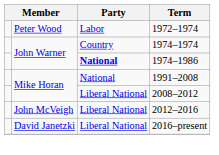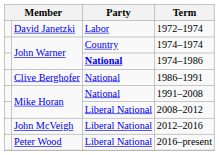 <table class="wikitable">
 <tr>
 <th colspan="2">Member</th>
 <th>Party</th>
 <th>Term</th>
 </tr>
 <tr>
 <td> </td>
-<td><a href='#'>Peter Wood</a></td>
+<td><a href='#'>David Janetzki</a></td>
 <td><a href='#'>Labor</a></td>
 <td>1972–1974</td>
 </tr>
 <tr>
 <td> </td>
 <td rowspan="2"><a href='#'>John Warner</a></td>
 <td><a href='#'>Country</a></td>
 <td>1974–1974</td>
 </tr>
 <tr>
 <td> </td>
 <td><strong><a href='#'>National</a></strong></td>
 <td>1974–1986</td>
+</tr>
+<tr>
+<td> </td>
+<td><a href='#'>Clive Berghofer</a></td>
+<td><a href='#'>National</a></td>
+<td>1986–1991</td>
 </tr>
 <tr>
 <td> </td>
 <td rowspan="2"><a href='#'>Mike Horan</a></td>
 <td><a href='#'>National</a></td>
 <td>1991–2008</td>
 </tr>
 <tr>
 <td> </td>
 <td><a href='#'>Liberal National</a></td>
 <td>2008–2012</td>
 </tr>
 <tr>
 <td> </td>
 <td><a href='#'>John McVeigh</a></td>
 <td><a href='#'>Liberal National</a></td>
 <td>2012–2016</td>
 </tr>
 <tr>
 <td> </td>
-<td><a href='#'>David Janetzki</a></td>
+<td><a href='#'>Peter Wood</a></td>
 <td><a href='#'>Liberal National</a></td>
 <td>2016–present</td>
 </tr>
 <tr>
 </tr>
 </table>
